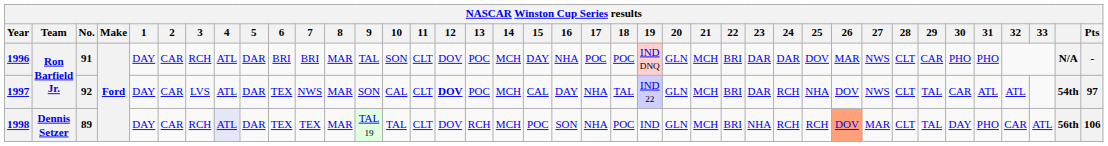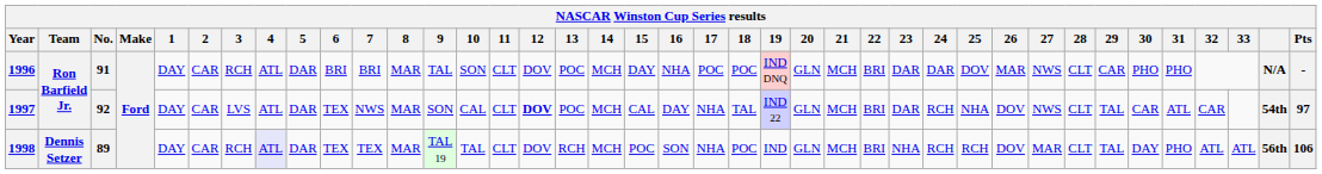 <table class="wikitable" style="text-align:center; font-size:75%">
 <tr>
 <th colspan=45><a href='#'>NASCAR</a> <a href='#'>Winston Cup Series</a> results</th>
 </tr>
 <tr>
 <th>Year</th>
 <th>Team</th>
 <th>No.</th>
 <th>Make</th>
 <th>1</th>
 <th>2</th>
 <th>3</th>
 <th>4</th>
 <th>5</th>
 <th>6</th>
 <th>7</th>
 <th>8</th>
 <th>9</th>
 <th>10</th>
 <th>11</th>
 <th>12</th>
 <th>13</th>
 <th>14</th>
 <th>15</th>
 <th>16</th>
 <th>17</th>
 <th>18</th>
 <th>19</th>
 <th>20</th>
 <th>21</th>
 <th>22</th>
 <th>23</th>
 <th>24</th>
 <th>25</th>
 <th>26</th>
 <th>27</th>
 <th>28</th>
 <th>29</th>
 <th>30</th>
 <th>31</th>
 <th>32</th>
 <th>33</th>
 <th></th>
 <th>Pts</th>
 </tr>
 <tr>
 <th><a href='#'>1996</a></th>
 <th rowspan=2><a href='#'>Ron Barfield Jr.</a></th>
 <th>91</th>
 <th rowspan=3><a href='#'>Ford</a></th>
 <td><a href='#'>DAY</a></td>
 <td><a href='#'>CAR</a></td>
 <td><a href='#'>RCH</a></td>
 <td><a href='#'>ATL</a></td>
 <td><a href='#'>DAR</a></td>
 <td><a href='#'>BRI</a></td>
 <td><a href='#'>BRI</a></td>
 <td><a href='#'>MAR</a></td>
 <td><a href='#'>TAL</a></td>
 <td><a href='#'>SON</a></td>
 <td><a href='#'>CLT</a></td>
 <td><a href='#'>DOV</a></td>
 <td><a href='#'>POC</a></td>
 <td><a href='#'>MCH</a></td>
 <td><a href='#'>DAY</a></td>
 <td><a href='#'>NHA</a></td>
 <td><a href='#'>POC</a></td>
 <td><a href='#'>POC</a></td>
 <td style="background:#FFCFCF;"><a href='#'>IND</a><br><small>DNQ</small></td>
 <td><a href='#'>GLN</a></td>
 <td><a href='#'>MCH</a></td>
 <td><a href='#'>BRI</a></td>
 <td><a href='#'>DAR</a></td>
 <td><a href='#'>DAR</a></td>
 <td><a href='#'>DOV</a></td>
 <td><a href='#'>MAR</a></td>
 <td><a href='#'>NWS</a></td>
 <td><a href='#'>CLT</a></td>
 <td><a href='#'>CAR</a></td>
 <td><a href='#'>PHO</a></td>
 <td><a href='#'>PHO</a></td>
 <td colspan=2></td>
 <th>N/A</th>
 <th>-</th>
 </tr>
 <tr>
 <th><a href='#'>1997</a></th>
 <th>92</th>
 <td><a href='#'>DAY</a></td>
 <td><a href='#'>CAR</a></td>
 <td><a href='#'>LVS</a></td>
 <td><a href='#'>ATL</a></td>
 <td><a href='#'>DAR</a></td>
 <td><a href='#'>TEX</a></td>
 <td><a href='#'>NWS</a></td>
 <td><a href='#'>MAR</a></td>
 <td><a href='#'>SON</a></td>
 <td><a href='#'>CAL</a></td>
 <td><a href='#'>CLT</a></td>
 <td><strong><a href='#'>DOV</a></strong></td>
 <td><a href='#'>POC</a></td>
 <td><a href='#'>MCH</a></td>
 <td><a href='#'>CAL</a></td>
 <td><a href='#'>DAY</a></td>
 <td><a href='#'>NHA</a></td>
 <td><a href='#'>TAL</a></td>
 <td style="background:#CFCFFF;"><a href='#'>IND</a><br><small>22</small></td>
 <td><a href='#'>GLN</a></td>
 <td><a href='#'>MCH</a></td>
 <td><a href='#'>BRI</a></td>
 <td><a href='#'>DAR</a></td>
 <td><a href='#'>RCH</a></td>
 <td><a href='#'>NHA</a></td>
 <td><a href='#'>DOV</a></td>
 <td><a href='#'>NWS</a></td>
 <td><a href='#'>CLT</a></td>
 <td><a href='#'>TAL</a></td>
 <td><a href='#'>CAR</a></td>
 <td><a href='#'>ATL</a></td>
-<td><a href='#'>ATL</a></td>
+<td><a href='#'>CAR</a></td>
 <td colspan=1></td>
 <th>54th</th>
 <th>97</th>
 </tr>
 <tr>
 <th><a href='#'>1998</a></th>
 <th><a href='#'>Dennis Setzer</a></th>
 <th>89</th>
 <td><a href='#'>DAY</a></td>
 <td><a href='#'>CAR</a></td>
 <td><a href='#'>RCH</a></td>
 <td style="background: lavender;"><a href='#'>ATL</a></td>
 <td><a href='#'>DAR</a></td>
 <td><a href='#'>TEX</a></td>
 <td><a href='#'>TEX</a></td>
 <td><a href='#'>MAR</a></td>
 <td style="background:#DFFFDF;"><a href='#'>TAL</a><br><small>19</small></td>
 <td><a href='#'>TAL</a></td>
 <td><a href='#'>CLT</a></td>
 <td><a href='#'>DOV</a></td>
 <td><a href='#'>RCH</a></td>
 <td><a href='#'>MCH</a></td>
 <td><a href='#'>POC</a></td>
 <td><a href='#'>SON</a></td>
 <td><a href='#'>NHA</a></td>
 <td><a href='#'>POC</a></td>
 <td><a href='#'>IND</a></td>
 <td><a href='#'>GLN</a></td>
 <td><a href='#'>MCH</a></td>
 <td><a href='#'>BRI</a></td>
 <td><a href='#'>NHA</a></td>
 <td><a href='#'>RCH</a></td>
 <td><a href='#'>RCH</a></td>
-<td style="background: lightsalmon;"><a href='#'>DOV</a></td>
+<td><a href='#'>DOV</a></td>
 <td><a href='#'>MAR</a></td>
 <td><a href='#'>CLT</a></td>
 <td><a href='#'>TAL</a></td>
 <td><a href='#'>DAY</a></td>
 <td><a href='#'>PHO</a></td>
-<td><a href='#'>CAR</a></td>
+<td><a href='#'>ATL</a></td>
 <td><a href='#'>ATL</a></td>
 <th>56th</th>
 <th>106</th>
 </tr>
 </table>
